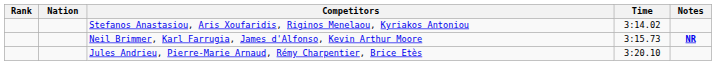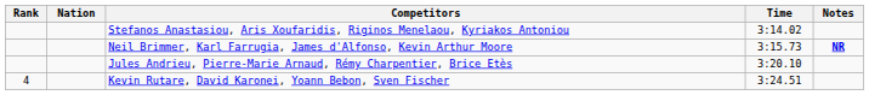 <table class="wikitable sortable" width=80% style="text-align:center; font-size:95%">
 <tr>
 <th>Rank</th>
 <th>Nation</th>
 <th>Competitors</th>
 <th>Time</th>
 <th>Notes</th>
 </tr>
 <tr>
 <td></td>
 <td align=left></td>
 <td align=left><a href='#'>Stefanos Anastasiou</a>, <a href='#'>Aris Xoufaridis</a>, <a href='#'>Riginos Menelaou</a>, <a href='#'>Kyriakos Antoniou</a></td>
 <td>3:14.02</td>
 <td></td>
 </tr>
 <tr>
 <td></td>
 <td align=left></td>
 <td align=left><a href='#'>Neil Brimmer</a>, <a href='#'>Karl Farrugia</a>, <a href='#'>James d'Alfonso</a>, <a href='#'>Kevin Arthur Moore</a></td>
 <td>3:15.73</td>
 <td><strong><a href='#'>NR</a></strong></td>
 </tr>
 <tr>
 <td></td>
 <td align=left></td>
 <td align=left><a href='#'>Jules Andrieu</a>, <a href='#'>Pierre-Marie Arnaud</a>, <a href='#'>Rémy Charpentier</a>, <a href='#'>Brice Etès</a></td>
 <td>3:20.10</td>
 <td></td>
 </tr>
+<tr>
+<td>4</td>
+<td align=left></td>
+<td align=left><a href='#'>Kevin Rutare</a>, <a href='#'>David Karonei</a>, <a href='#'>Yoann Bebon</a>, <a href='#'>Sven Fischer</a></td>
+<td>3:24.51</td>
+<td></td>
+</tr>
 </table>
